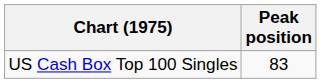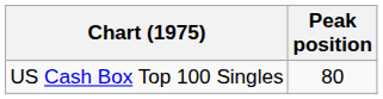 <table class="wikitable sortable plainrowheaders" style="text-align:center">
 <tr>
 <th scope="col">Chart (1975)</th>
 <th scope="col">Peak<br> position</th>
 </tr>
 <tr>
 <td align="left">US <a href='#'>Cash Box</a> Top 100 Singles</td>
-<td align="center">83</td>
+<td align="center">80</td>
 </tr>
 </table>
